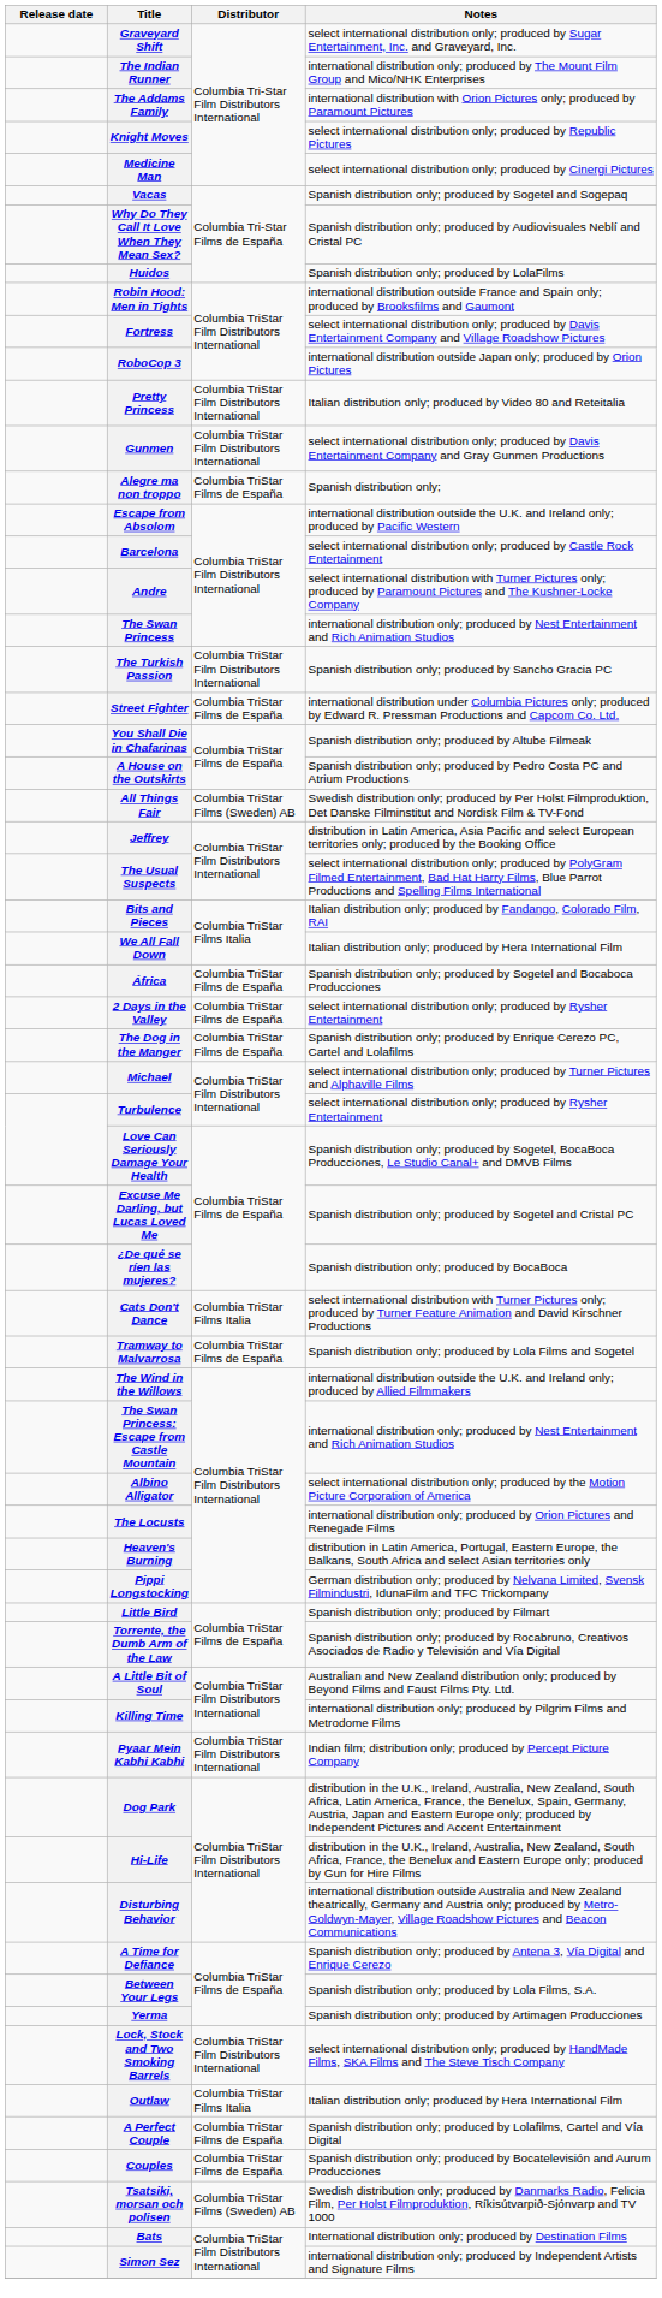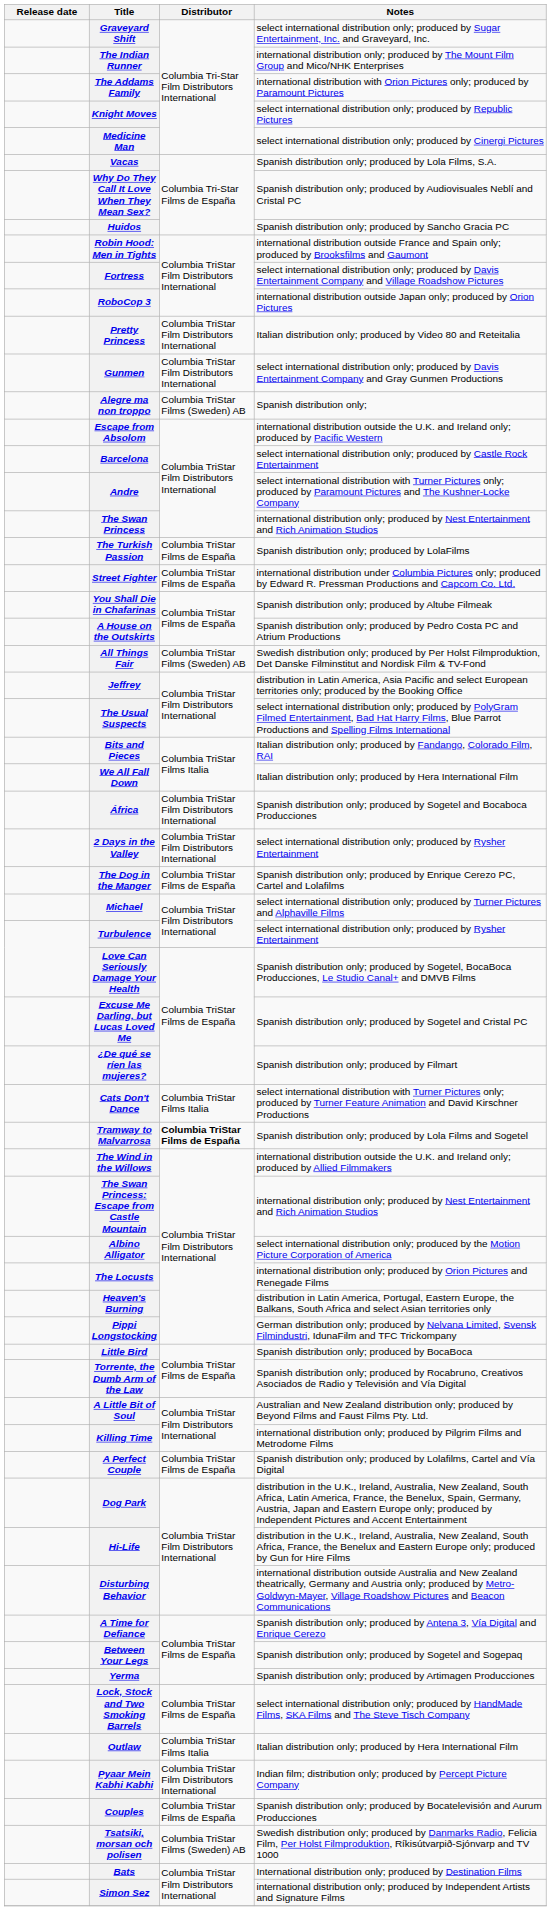 <table class="wikitable plainrowheaders sortable" style="width:99%;">
 <tr>
 <th scope="col" style="width:130px;">Release date</th>
 <th scope="col" style="width:95px;">Title</th>
 <th scope="col">Distributor</th>
 <th scope="col" class="unsortable">Notes</th>
 </tr>
 <tr>
 <td style="text-align:right;"></td>
 <th scope="row"><em><a href='#'>Graveyard Shift</a></em></th>
 <td rowspan=5>Columbia Tri-Star Film Distributors International</td>
 <td>select international distribution only; produced by <a href='#'>Sugar Entertainment, Inc.</a> and Graveyard, Inc.</td>
 </tr>
 <tr>
 <td style="text-align:right;"></td>
 <th scope="row"><em><a href='#'>The Indian Runner</a></em></th>
 <td>international distribution only; produced by <a href='#'>The Mount Film Group</a> and Mico/NHK Enterprises</td>
 </tr>
 <tr>
 <td style="text-align:right;"></td>
 <th scope="row"><em><a href='#'>The Addams Family</a></em></th>
 <td>international distribution with <a href='#'>Orion Pictures</a> only; produced by <a href='#'>Paramount Pictures</a></td>
 </tr>
 <tr>
 <td style="text-align:right;"></td>
 <th scope="row"><em><a href='#'>Knight Moves</a></em></th>
 <td>select international distribution only; produced by <a href='#'>Republic Pictures</a></td>
 </tr>
 <tr>
 <td style="text-align:right;"></td>
 <th scope="row"><em><a href='#'>Medicine Man</a></em></th>
 <td>select international distribution only; produced by <a href='#'>Cinergi Pictures</a></td>
 </tr>
 <tr>
 <td style="text-align:right;"></td>
 <th scope="row"><em><a href='#'>Vacas</a></em></th>
 <td rowspan=3>Columbia Tri-Star Films de España</td>
-<td>Spanish distribution only; produced by Sogetel and Sogepaq</td>
+<td>Spanish distribution only; produced by Lola Films, S.A.</td>
 </tr>
 <tr>
 <td style="text-align:right;"></td>
 <th scope="row"><em><a href='#'>Why Do They Call It Love When They Mean Sex?</a></em></th>
 <td>Spanish distribution only; produced by Audiovisuales Neblí and Cristal PC</td>
 </tr>
 <tr>
 <td style="text-align:right;"></td>
 <th scope="row"><em><a href='#'>Huidos</a></em></th>
-<td>Spanish distribution only; produced by LolaFilms</td>
+<td>Spanish distribution only; produced by Sancho Gracia PC</td>
 </tr>
 <tr>
 <td style="text-align:right;"></td>
 <th scope="row"><em><a href='#'>Robin Hood: Men in Tights</a></em></th>
 <td rowspan=3>Columbia TriStar Film Distributors International</td>
 <td>international distribution outside France and Spain only; produced by <a href='#'>Brooksfilms</a> and <a href='#'>Gaumont</a></td>
 </tr>
 <tr>
 <td style="text-align:right;"></td>
 <th scope="row"><em><a href='#'>Fortress</a></em></th>
 <td>select international distribution only; produced by <a href='#'>Davis Entertainment Company</a> and <a href='#'>Village Roadshow Pictures</a></td>
 </tr>
 <tr>
 <td style="text-align:right;"></td>
 <th scope="row"><em><a href='#'>RoboCop 3</a></em></th>
 <td>international distribution outside Japan only; produced by <a href='#'>Orion Pictures</a></td>
 </tr>
 <tr>
 <td style="text-align:right;"></td>
 <th scope="row"><em><a href='#'>Pretty Princess</a></em></th>
 <td>Columbia TriStar Film Distributors International</td>
 <td>Italian distribution only; produced by Video 80 and Reteitalia</td>
 </tr>
 <tr>
 <td style="text-align:right;"></td>
 <th scope="row"><em><a href='#'>Gunmen</a></em></th>
 <td>Columbia TriStar Film Distributors International</td>
 <td>select international distribution only; produced by <a href='#'>Davis Entertainment Company</a> and Gray Gunmen Productions</td>
 </tr>
 <tr>
 <td style="text-align:right;"></td>
 <th scope="row"><em><a href='#'>Alegre ma non troppo</a></em></th>
-<td>Columbia TriStar Films de España</td>
+<td>Columbia TriStar Films (Sweden) AB</td>
 <td>Spanish distribution only;</td>
 </tr>
 <tr>
 <td style="text-align:right;"></td>
 <th scope="row"><em><a href='#'>Escape from Absolom</a></em></th>
 <td rowspan=4>Columbia TriStar Film Distributors International</td>
 <td>international distribution outside the U.K. and Ireland only; produced by <a href='#'>Pacific Western</a></td>
 </tr>
 <tr>
 <td style="text-align:right;"></td>
 <th scope="row"><em><a href='#'>Barcelona</a></em></th>
 <td>select international distribution only; produced by <a href='#'>Castle Rock Entertainment</a></td>
 </tr>
 <tr>
 <td style="text-align:right;"></td>
 <th scope="row"><em><a href='#'>Andre</a></em></th>
 <td>select international distribution with <a href='#'>Turner Pictures</a> only; produced by <a href='#'>Paramount Pictures</a> and <a href='#'>The Kushner-Locke Company</a></td>
 </tr>
 <tr>
 <td style="text-align:right;"></td>
 <th scope="row"><em><a href='#'>The Swan Princess</a></em></th>
 <td>international distribution only; produced by <a href='#'>Nest Entertainment</a> and <a href='#'>Rich Animation Studios</a></td>
 </tr>
 <tr>
 <td style="text-align:right;"></td>
 <th scope="row"><em><a href='#'>The Turkish Passion</a></em></th>
-<td>Columbia TriStar Film Distributors International</td>
-<td>Spanish distribution only; produced by Sancho Gracia PC</td>
+<td>Columbia TriStar Films de España</td>
+<td>Spanish distribution only; produced by LolaFilms</td>
 </tr>
 <tr>
 <td style="text-align:right;"></td>
 <th scope="row"><em><a href='#'>Street Fighter</a></em></th>
 <td>Columbia TriStar Films de España</td>
 <td>international distribution under <a href='#'>Columbia Pictures</a> only; produced by Edward R. Pressman Productions and <a href='#'>Capcom Co. Ltd.</a></td>
 </tr>
 <tr>
 <td style="text-align:right;"></td>
 <th scope="row"><em><a href='#'>You Shall Die in Chafarinas</a></em></th>
 <td rowspan=2>Columbia TriStar Films de España</td>
 <td>Spanish distribution only; produced by Altube Filmeak</td>
 </tr>
 <tr>
 <td style="text-align:right;"></td>
 <th scope="row"><em><a href='#'>A House on the Outskirts</a></em></th>
 <td>Spanish distribution only; produced by Pedro Costa PC and Atrium Productions</td>
 </tr>
 <tr>
 <td style="text-align:right;"></td>
 <th scope="row"><em><a href='#'>All Things Fair</a></em></th>
 <td>Columbia TriStar Films (Sweden) AB</td>
 <td>Swedish distribution only; produced by Per Holst Filmproduktion, Det Danske Filminstitut and Nordisk Film & TV-Fond</td>
 </tr>
 <tr>
 <td style="text-align:right;"></td>
 <th scope="row"><em><a href='#'>Jeffrey</a></em></th>
 <td rowspan=2>Columbia TriStar Film Distributors International</td>
 <td>distribution in Latin America, Asia Pacific and select European territories only; produced by the Booking Office</td>
 </tr>
 <tr>
 <td style="text-align:right;"></td>
 <th scope="row"><em><a href='#'>The Usual Suspects</a></em></th>
 <td>select international distribution only; produced by <a href='#'>PolyGram Filmed Entertainment</a>, <a href='#'>Bad Hat Harry Films</a>, Blue Parrot Productions and <a href='#'>Spelling Films International</a></td>
 </tr>
 <tr>
 <td style="text-align:right;"></td>
 <th scope="row"><em><a href='#'>Bits and Pieces</a></em></th>
 <td rowspan=2>Columbia TriStar Films Italia</td>
 <td>Italian distribution only; produced by <a href='#'>Fandango</a>, <a href='#'>Colorado Film</a>, <a href='#'>RAI</a></td>
 </tr>
 <tr>
 <td style="text-align:right;"></td>
 <th scope="row"><em><a href='#'>We All Fall Down</a></em></th>
 <td>Italian distribution only; produced by Hera International Film</td>
 </tr>
 <tr>
 <td style="text-align:right;"></td>
 <th scope="row"><em><a href='#'>África</a></em></th>
-<td>Columbia TriStar Films de España</td>
+<td>Columbia TriStar Film Distributors International</td>
 <td>Spanish distribution only; produced by Sogetel and Bocaboca Producciones</td>
 </tr>
 <tr>
 <td style="text-align:right;"></td>
 <th scope="row"><em><a href='#'>2 Days in the Valley</a></em></th>
-<td>Columbia TriStar Films de España</td>
+<td>Columbia TriStar Film Distributors International</td>
 <td>select international distribution only; produced by <a href='#'>Rysher Entertainment</a></td>
 </tr>
 <tr>
 <td style="text-align:right;"></td>
 <th scope="row"><em><a href='#'>The Dog in the Manger</a></em></th>
 <td>Columbia TriStar Films de España</td>
 <td>Spanish distribution only; produced by Enrique Cerezo PC, Cartel and Lolafilms</td>
 </tr>
 <tr>
 <td style="text-align:right;"></td>
 <th scope="row"><em><a href='#'>Michael</a></em></th>
 <td rowspan=2>Columbia TriStar Film Distributors International</td>
 <td>select international distribution only; produced by <a href='#'>Turner Pictures</a> and <a href='#'>Alphaville Films</a></td>
 </tr>
 <tr>
 <td style="text-align:right;" rowspan="2"></td>
 <th scope="row"><em><a href='#'>Turbulence</a></em></th>
 <td>select international distribution only; produced by <a href='#'>Rysher Entertainment</a></td>
 </tr>
 <tr>
 <th scope="row"><em><a href='#'>Love Can Seriously Damage Your Health</a></em></th>
 <td rowspan=3>Columbia TriStar Films de España</td>
 <td>Spanish distribution only; produced by Sogetel, BocaBoca Producciones, <a href='#'>Le Studio Canal+</a> and DMVB Films</td>
 </tr>
 <tr>
 <td style="text-align:right;"></td>
 <th scope="row"><em><a href='#'>Excuse Me Darling, but Lucas Loved Me</a></em></th>
 <td>Spanish distribution only; produced by Sogetel and Cristal PC</td>
 </tr>
 <tr>
 <td style="text-align:right;"></td>
 <th scope="row"><em><a href='#'>¿De qué se ríen las mujeres?</a></em></th>
-<td>Spanish distribution only; produced by BocaBoca</td>
+<td>Spanish distribution only; produced by Filmart</td>
 </tr>
 <tr>
 <td style="text-align:right;"></td>
 <th scope="row"><em><a href='#'>Cats Don't Dance</a></em></th>
 <td>Columbia TriStar Films Italia</td>
 <td>select international distribution with <a href='#'>Turner Pictures</a> only; produced by <a href='#'>Turner Feature Animation</a> and David Kirschner Productions</td>
 </tr>
 <tr>
 <td style="text-align:right;"></td>
 <th scope="row"><em><a href='#'>Tramway to Malvarrosa</a></em></th>
-<td>Columbia TriStar Films de España</td>
+<td><strong>Columbia TriStar Films de España</strong></td>
 <td>Spanish distribution only; produced by Lola Films and Sogetel</td>
 </tr>
 <tr>
 <td style="text-align:right;"></td>
 <th scope="row"><em><a href='#'>The Wind in the Willows</a></em></th>
 <td rowspan=6>Columbia TriStar Film Distributors International</td>
 <td>international distribution outside the U.K. and Ireland only; produced by <a href='#'>Allied Filmmakers</a></td>
 </tr>
 <tr>
 <td style="text-align:right;"></td>
 <th scope="row"><em><a href='#'>The Swan Princess: Escape from Castle Mountain</a></em></th>
 <td>international distribution only; produced by <a href='#'>Nest Entertainment</a> and <a href='#'>Rich Animation Studios</a></td>
 </tr>
 <tr>
 <td style="text-align:right;"></td>
 <th scope="row"><em><a href='#'>Albino Alligator</a></em></th>
 <td>select international distribution only; produced by the <a href='#'>Motion Picture Corporation of America</a></td>
 </tr>
 <tr>
 <td style="text-align:right;"></td>
 <th scope="row"><em><a href='#'>The Locusts</a></em></th>
 <td>international distribution only; produced by <a href='#'>Orion Pictures</a> and Renegade Films</td>
 </tr>
 <tr>
 <td style="text-align:right;"></td>
 <th scope="row"><em><a href='#'>Heaven's Burning</a></em></th>
 <td>distribution in Latin America, Portugal, Eastern Europe, the Balkans, South Africa and select Asian territories only</td>
 </tr>
 <tr>
 <td style="text-align:right;"></td>
 <th scope="row"><em><a href='#'>Pippi Longstocking</a></em></th>
 <td>German distribution only; produced by <a href='#'>Nelvana Limited</a>, <a href='#'>Svensk Filmindustri</a>, IdunaFilm and TFC Trickompany</td>
 </tr>
 <tr>
 <td style="text-align:right;"></td>
 <th scope="row"><em><a href='#'>Little Bird</a></em></th>
 <td rowspan=2>Columbia TriStar Films de España</td>
-<td>Spanish distribution only; produced by Filmart</td>
+<td>Spanish distribution only; produced by BocaBoca</td>
 </tr>
 <tr>
 <td style="text-align:right;"></td>
 <th scope="row"><em><a href='#'>Torrente, the Dumb Arm of the Law</a></em></th>
 <td>Spanish distribution only; produced by Rocabruno, Creativos Asociados de Radio y Televisión and Vía Digital</td>
 </tr>
 <tr>
 <td style="text-align:right;"></td>
 <th scope="row"><em><a href='#'>A Little Bit of Soul</a></em></th>
 <td rowspan=2>Columbia TriStar Film Distributors International</td>
 <td>Australian and New Zealand distribution only; produced by Beyond Films and Faust Films Pty. Ltd.</td>
 </tr>
 <tr>
 <td style="text-align:right;"></td>
 <th scope="row"><em><a href='#'>Killing Time</a></em></th>
 <td>international distribution only; produced by Pilgrim Films and Metrodome Films</td>
 </tr>
 <tr>
 <td style="text-align:right;"></td>
-<th scope="row"><em><a href='#'>Pyaar Mein Kabhi Kabhi</a></em></th>
-<td>Columbia TriStar Film Distributors International</td>
-<td>Indian film; distribution only; produced by <a href='#'>Percept Picture Company</a></td>
+<th scope="row"><em><a href='#'>A Perfect Couple</a></em></th>
+<td>Columbia TriStar Films de España</td>
+<td>Spanish distribution only; produced by Lolafilms, Cartel and Vía Digital</td>
 </tr>
 <tr>
 <td style="text-align:right;"></td>
 <th scope="row"><em><a href='#'>Dog Park</a></em></th>
 <td rowspan=3>Columbia TriStar Film Distributors International</td>
 <td>distribution in the U.K., Ireland, Australia, New Zealand, South Africa, Latin America, France, the Benelux, Spain, Germany, Austria, Japan and Eastern Europe only; produced by Independent Pictures and Accent Entertainment</td>
 </tr>
 <tr>
 <td style="text-align:right;"></td>
 <th scope="row"><em><a href='#'>Hi-Life</a></em></th>
 <td>distribution in the U.K., Ireland, Australia, New Zealand, South Africa, France, the Benelux and Eastern Europe only; produced by Gun for Hire Films</td>
 </tr>
 <tr>
 <td style="text-align:right;"></td>
 <th scope="row"><em><a href='#'>Disturbing Behavior</a></em></th>
 <td>international distribution outside Australia and New Zealand theatrically, Germany and Austria only; produced by <a href='#'>Metro-Goldwyn-Mayer</a>, <a href='#'>Village Roadshow Pictures</a> and <a href='#'>Beacon Communications</a></td>
 </tr>
 <tr>
 <td style="text-align:right;"></td>
 <th scope="row"><em><a href='#'>A Time for Defiance</a></em></th>
 <td rowspan=3>Columbia TriStar Films de España</td>
 <td>Spanish distribution only; produced by <a href='#'>Antena 3</a>, <a href='#'>Vía Digital</a> and <a href='#'>Enrique Cerezo</a></td>
 </tr>
 <tr>
 <td style="text-align:right;"></td>
 <th scope="row"><em><a href='#'>Between Your Legs</a></em></th>
-<td>Spanish distribution only; produced by Lola Films, S.A.</td>
+<td>Spanish distribution only; produced by Sogetel and Sogepaq</td>
 </tr>
 <tr>
 <td style="text-align:right;"></td>
 <th scope="row"><em><a href='#'>Yerma</a></em></th>
 <td>Spanish distribution only; produced by Artimagen Producciones</td>
 </tr>
 <tr>
 <td style="text-align:right;"></td>
 <th scope="row"><em><a href='#'>Lock, Stock and Two Smoking Barrels</a></em></th>
-<td>Columbia TriStar Film Distributors International</td>
+<td>Columbia TriStar Films de España</td>
 <td>select international distribution only; produced by <a href='#'>HandMade Films</a>, <a href='#'>SKA Films</a> and <a href='#'>The Steve Tisch Company</a></td>
 </tr>
 <tr>
 <td style="text-align:right;"></td>
 <th scope="row"><em><a href='#'>Outlaw</a></em></th>
 <td>Columbia TriStar Films Italia</td>
 <td>Italian distribution only; produced by Hera International Film</td>
 </tr>
 <tr>
 <td style="text-align:right;"></td>
-<th scope="row"><em><a href='#'>A Perfect Couple</a></em></th>
-<td>Columbia TriStar Films de España</td>
-<td>Spanish distribution only; produced by Lolafilms, Cartel and Vía Digital</td>
+<th scope="row"><em><a href='#'>Pyaar Mein Kabhi Kabhi</a></em></th>
+<td>Columbia TriStar Film Distributors International</td>
+<td>Indian film; distribution only; produced by <a href='#'>Percept Picture Company</a></td>
 </tr>
 <tr>
 <td style="text-align:right;"></td>
 <th scope="row"><em><a href='#'>Couples</a></em></th>
 <td>Columbia TriStar Films de España</td>
 <td>Spanish distribution only; produced by Bocatelevisión and Aurum Producciones</td>
 </tr>
 <tr>
 <td style="text-align:right;"></td>
 <th scope="row"><em><a href='#'>Tsatsiki, morsan och polisen</a></em></th>
 <td>Columbia TriStar Films (Sweden) AB</td>
 <td>Swedish distribution only; produced by <a href='#'>Danmarks Radio</a>, Felicia Film, <a href='#'>Per Holst Filmproduktion</a>, Ríkisútvarpið-Sjónvarp and TV 1000</td>
 </tr>
 <tr>
 <td style="text-align:right;"></td>
 <th scope="row"><em><a href='#'>Bats</a></em></th>
 <td rowspan=2>Columbia TriStar Film Distributors International</td>
 <td>International distribution only; produced by <a href='#'>Destination Films</a></td>
 </tr>
 <tr>
 <td style="text-align:right;"></td>
 <th scope="row"><em><a href='#'>Simon Sez</a></em></th>
 <td>international distribution only; produced by Independent Artists and Signature Films</td>
 </tr>
 <tr>
 </tr>
 </table>
